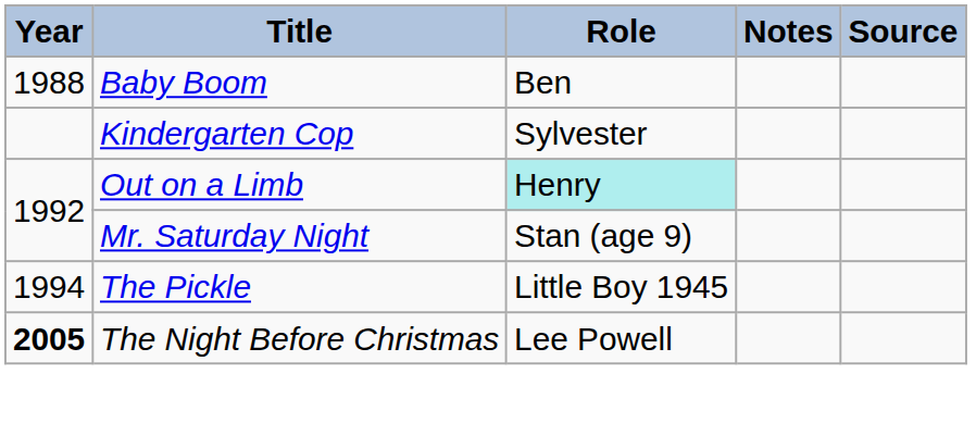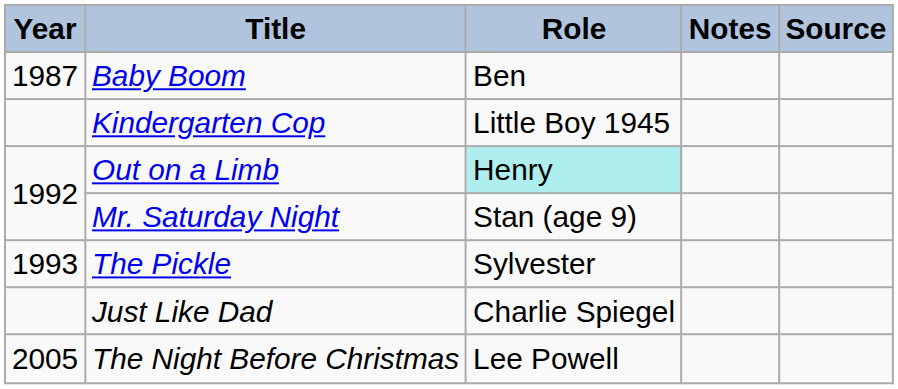 <table class="wikitable sortable plainrowheaders" style="width=95%; font-size: 95%;">
 <tr>
 <th style="background:#b0c4de;">Year </th>
 <th style="background:#b0c4de;">Title</th>
 <th style="background:#b0c4de;">Role</th>
 <th style="background:#b0c4de;" class="unsortable">Notes </th>
 <th style="background:#b0c4de;" class="unsortable">Source</th>
 </tr>
 <tr>
-<td>1988</td>
+<td>1987</td>
 <td><em><a href='#'>Baby Boom</a></em></td>
 <td>Ben</td>
 <td></td>
 <td></td>
 </tr>
 <tr>
 <td></td>
 <td><em><a href='#'>Kindergarten Cop</a></em></td>
-<td>Sylvester</td>
+<td>Little Boy 1945</td>
 <td></td>
 <td></td>
 </tr>
 <tr>
 <td rowspan="2">1992</td>
 <td><em><a href='#'>Out on a Limb</a></em></td>
 <td style="background: paleturquoise;">Henry</td>
 <td></td>
 <td></td>
 </tr>
 <tr>
 <td><em><a href='#'>Mr. Saturday Night</a></em></td>
 <td>Stan (age 9)</td>
 <td></td>
 <td></td>
 </tr>
 <tr>
-<td>1994</td>
+<td>1993</td>
 <td><em><a href='#'>The Pickle</a></em></td>
-<td>Little Boy 1945</td>
+<td>Sylvester</td>
 <td></td>
 <td></td>
 </tr>
 <tr>
-<td><strong>2005</strong></td>
+<td></td>
+<td><em>Just Like Dad</em></td>
+<td>Charlie Spiegel</td>
+<td></td>
+<td></td>
+</tr>
+<tr>
+<td>2005</td>
 <td><em>The Night Before Christmas</em></td>
 <td>Lee Powell</td>
 <td></td>
 <td></td>
 </tr>
 </table>
